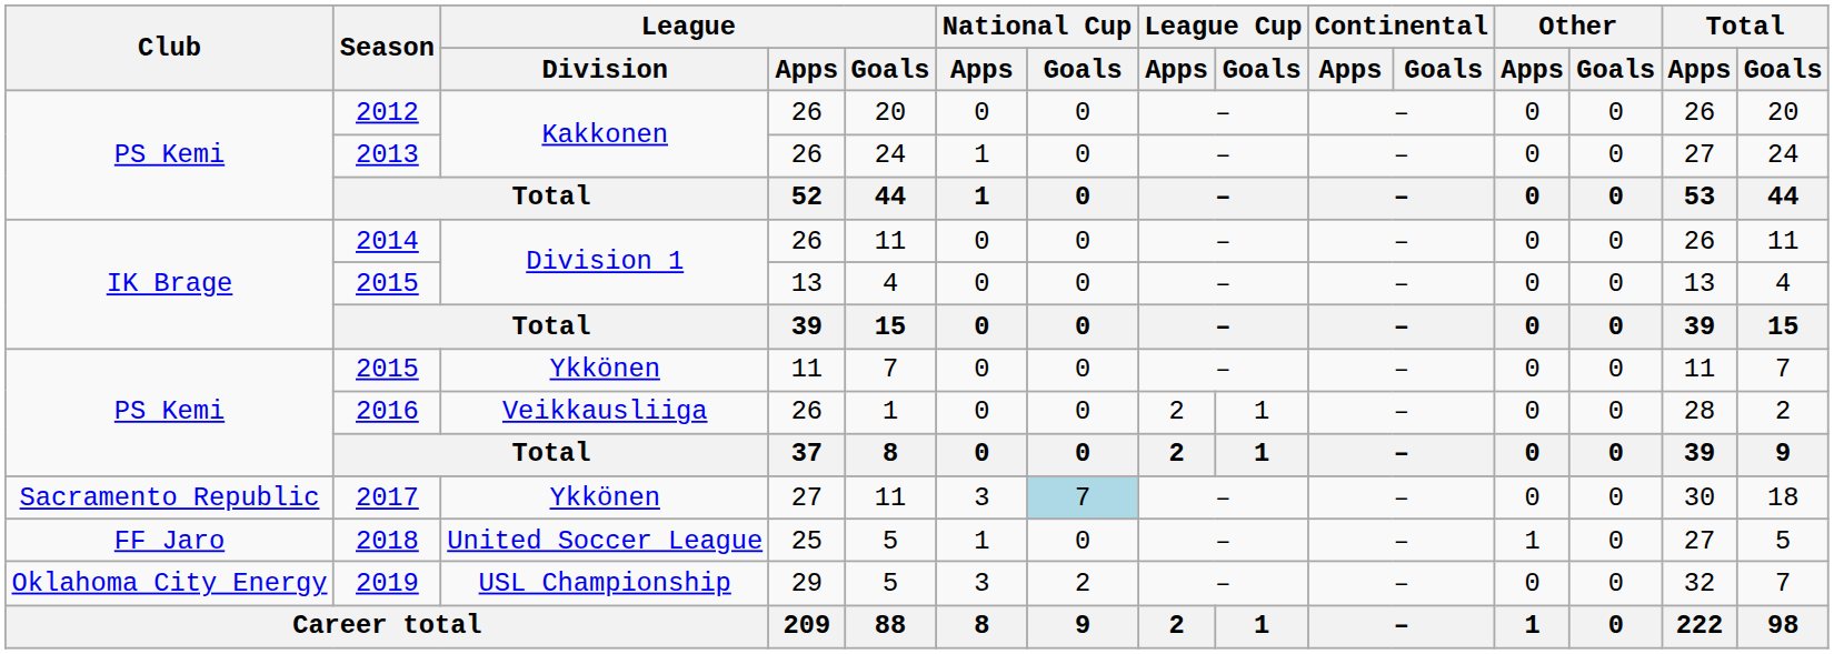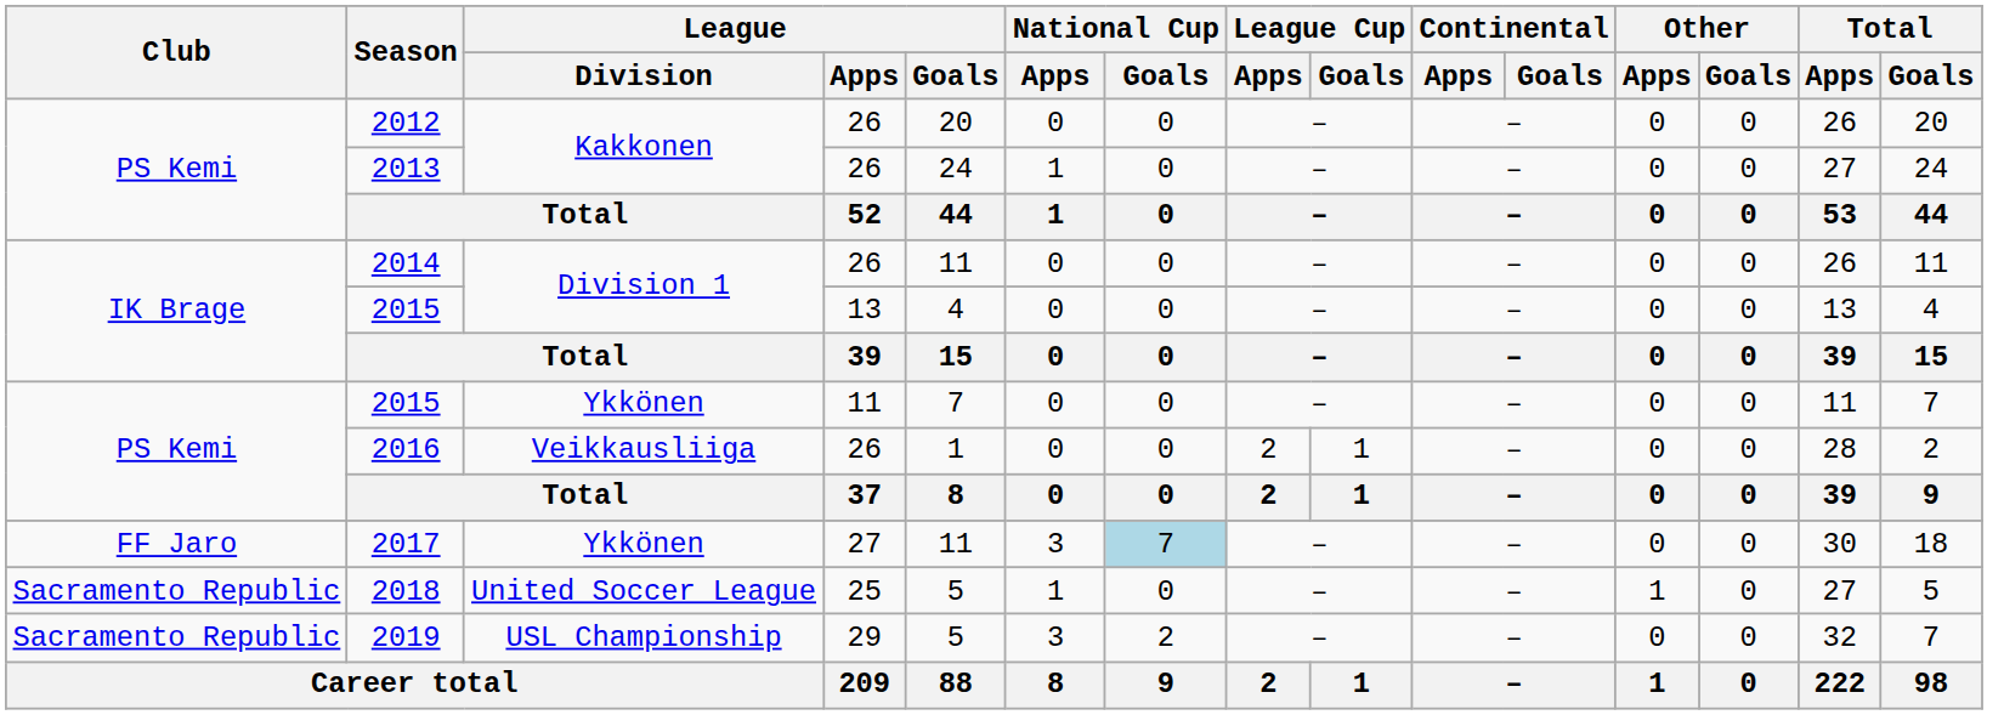 <table class="wikitable" style="text-align: center;">
 <tr>
 <th rowspan="2">Club</th>
 <th rowspan="2">Season</th>
 <th colspan="3">League</th>
 <th colspan="2">National Cup</th>
 <th colspan="2">League Cup</th>
 <th colspan="2">Continental</th>
 <th colspan="2">Other</th>
 <th colspan="2">Total</th>
 </tr>
 <tr>
 <th>Division</th>
 <th>Apps</th>
 <th>Goals</th>
 <th>Apps</th>
 <th>Goals</th>
 <th>Apps</th>
 <th>Goals</th>
 <th>Apps</th>
 <th>Goals</th>
 <th>Apps</th>
 <th>Goals</th>
 <th>Apps</th>
 <th>Goals</th>
 </tr>
 <tr>
 <td rowspan="3" valign="center"><a href='#'>PS Kemi</a></td>
 <td><a href='#'>2012</a></td>
 <td rowspan="2"><a href='#'>Kakkonen</a></td>
 <td>26</td>
 <td>20</td>
 <td>0</td>
 <td>0</td>
 <td colspan="2">–</td>
 <td colspan="2">–</td>
 <td>0</td>
 <td>0</td>
 <td>26</td>
 <td>20</td>
 </tr>
 <tr>
 <td><a href='#'>2013</a></td>
 <td>26</td>
 <td>24</td>
 <td>1</td>
 <td>0</td>
 <td colspan="2">–</td>
 <td colspan="2">–</td>
 <td>0</td>
 <td>0</td>
 <td>27</td>
 <td>24</td>
 </tr>
 <tr>
 <th colspan="2">Total</th>
 <th>52</th>
 <th>44</th>
 <th>1</th>
 <th>0</th>
 <th colspan="2">–</th>
 <th colspan="2">–</th>
 <th>0</th>
 <th>0</th>
 <th>53</th>
 <th>44</th>
 </tr>
 <tr>
 <td rowspan="3" valign="center"><a href='#'>IK Brage</a></td>
 <td><a href='#'>2014</a></td>
 <td rowspan="2"><a href='#'>Division 1</a></td>
 <td>26</td>
 <td>11</td>
 <td>0</td>
 <td>0</td>
 <td colspan="2">–</td>
 <td colspan="2">–</td>
 <td>0</td>
 <td>0</td>
 <td>26</td>
 <td>11</td>
 </tr>
 <tr>
 <td><a href='#'>2015</a></td>
 <td>13</td>
 <td>4</td>
 <td>0</td>
 <td>0</td>
 <td colspan="2">–</td>
 <td colspan="2">–</td>
 <td>0</td>
 <td>0</td>
 <td>13</td>
 <td>4</td>
 </tr>
 <tr>
 <th colspan="2">Total</th>
 <th>39</th>
 <th>15</th>
 <th>0</th>
 <th>0</th>
 <th colspan="2">–</th>
 <th colspan="2">–</th>
 <th>0</th>
 <th>0</th>
 <th>39</th>
 <th>15</th>
 </tr>
 <tr>
 <td rowspan="3" valign="center"><a href='#'>PS Kemi</a></td>
 <td><a href='#'>2015</a></td>
 <td rowspan="1"><a href='#'>Ykkönen</a></td>
 <td>11</td>
 <td>7</td>
 <td>0</td>
 <td>0</td>
 <td colspan="2">–</td>
 <td colspan="2">–</td>
 <td>0</td>
 <td>0</td>
 <td>11</td>
 <td>7</td>
 </tr>
 <tr>
 <td><a href='#'>2016</a></td>
 <td><a href='#'>Veikkausliiga</a></td>
 <td>26</td>
 <td>1</td>
 <td>0</td>
 <td>0</td>
 <td>2</td>
 <td>1</td>
 <td colspan="2">–</td>
 <td>0</td>
 <td>0</td>
 <td>28</td>
 <td>2</td>
 </tr>
 <tr>
 <th colspan="2">Total</th>
 <th>37</th>
 <th>8</th>
 <th>0</th>
 <th>0</th>
 <th>2</th>
 <th>1</th>
 <th colspan="2">–</th>
 <th>0</th>
 <th>0</th>
 <th>39</th>
 <th>9</th>
 </tr>
 <tr>
-<td rowspan="1" valign="center"><a href='#'>Sacramento Republic</a></td>
+<td rowspan="1" valign="center"><a href='#'>FF Jaro</a></td>
 <td><a href='#'>2017</a></td>
 <td rowspan="1"><a href='#'>Ykkönen</a></td>
 <td>27</td>
 <td>11</td>
 <td>3</td>
 <td style="background: lightblue;">7</td>
 <td colspan="2">–</td>
 <td colspan="2">–</td>
 <td>0</td>
 <td>0</td>
 <td>30</td>
 <td>18</td>
 </tr>
 <tr>
-<td rowspan="1" valign="center"><a href='#'>FF Jaro</a></td>
+<td rowspan="1" valign="center"><a href='#'>Sacramento Republic</a></td>
 <td><a href='#'>2018</a></td>
 <td rowspan="1"><a href='#'>United Soccer League</a></td>
 <td>25</td>
 <td>5</td>
 <td>1</td>
 <td>0</td>
 <td colspan="2">–</td>
 <td colspan="2">–</td>
 <td>1</td>
 <td>0</td>
 <td>27</td>
 <td>5</td>
 </tr>
 <tr>
-<td rowspan="1" valign="center"><a href='#'>Oklahoma City Energy</a></td>
+<td rowspan="1" valign="center"><a href='#'>Sacramento Republic</a></td>
 <td><a href='#'>2019</a></td>
 <td rowspan="1"><a href='#'>USL Championship</a></td>
 <td>29</td>
 <td>5</td>
 <td>3</td>
 <td>2</td>
 <td colspan="2">–</td>
 <td colspan="2">–</td>
 <td>0</td>
 <td>0</td>
 <td>32</td>
 <td>7</td>
 </tr>
 <tr>
 <th colspan="3">Career total</th>
 <th>209</th>
 <th>88</th>
 <th>8</th>
 <th>9</th>
 <th>2</th>
 <th>1</th>
 <th colspan="2">–</th>
 <th>1</th>
 <th>0</th>
 <th>222</th>
 <th>98</th>
 </tr>
 </table>
